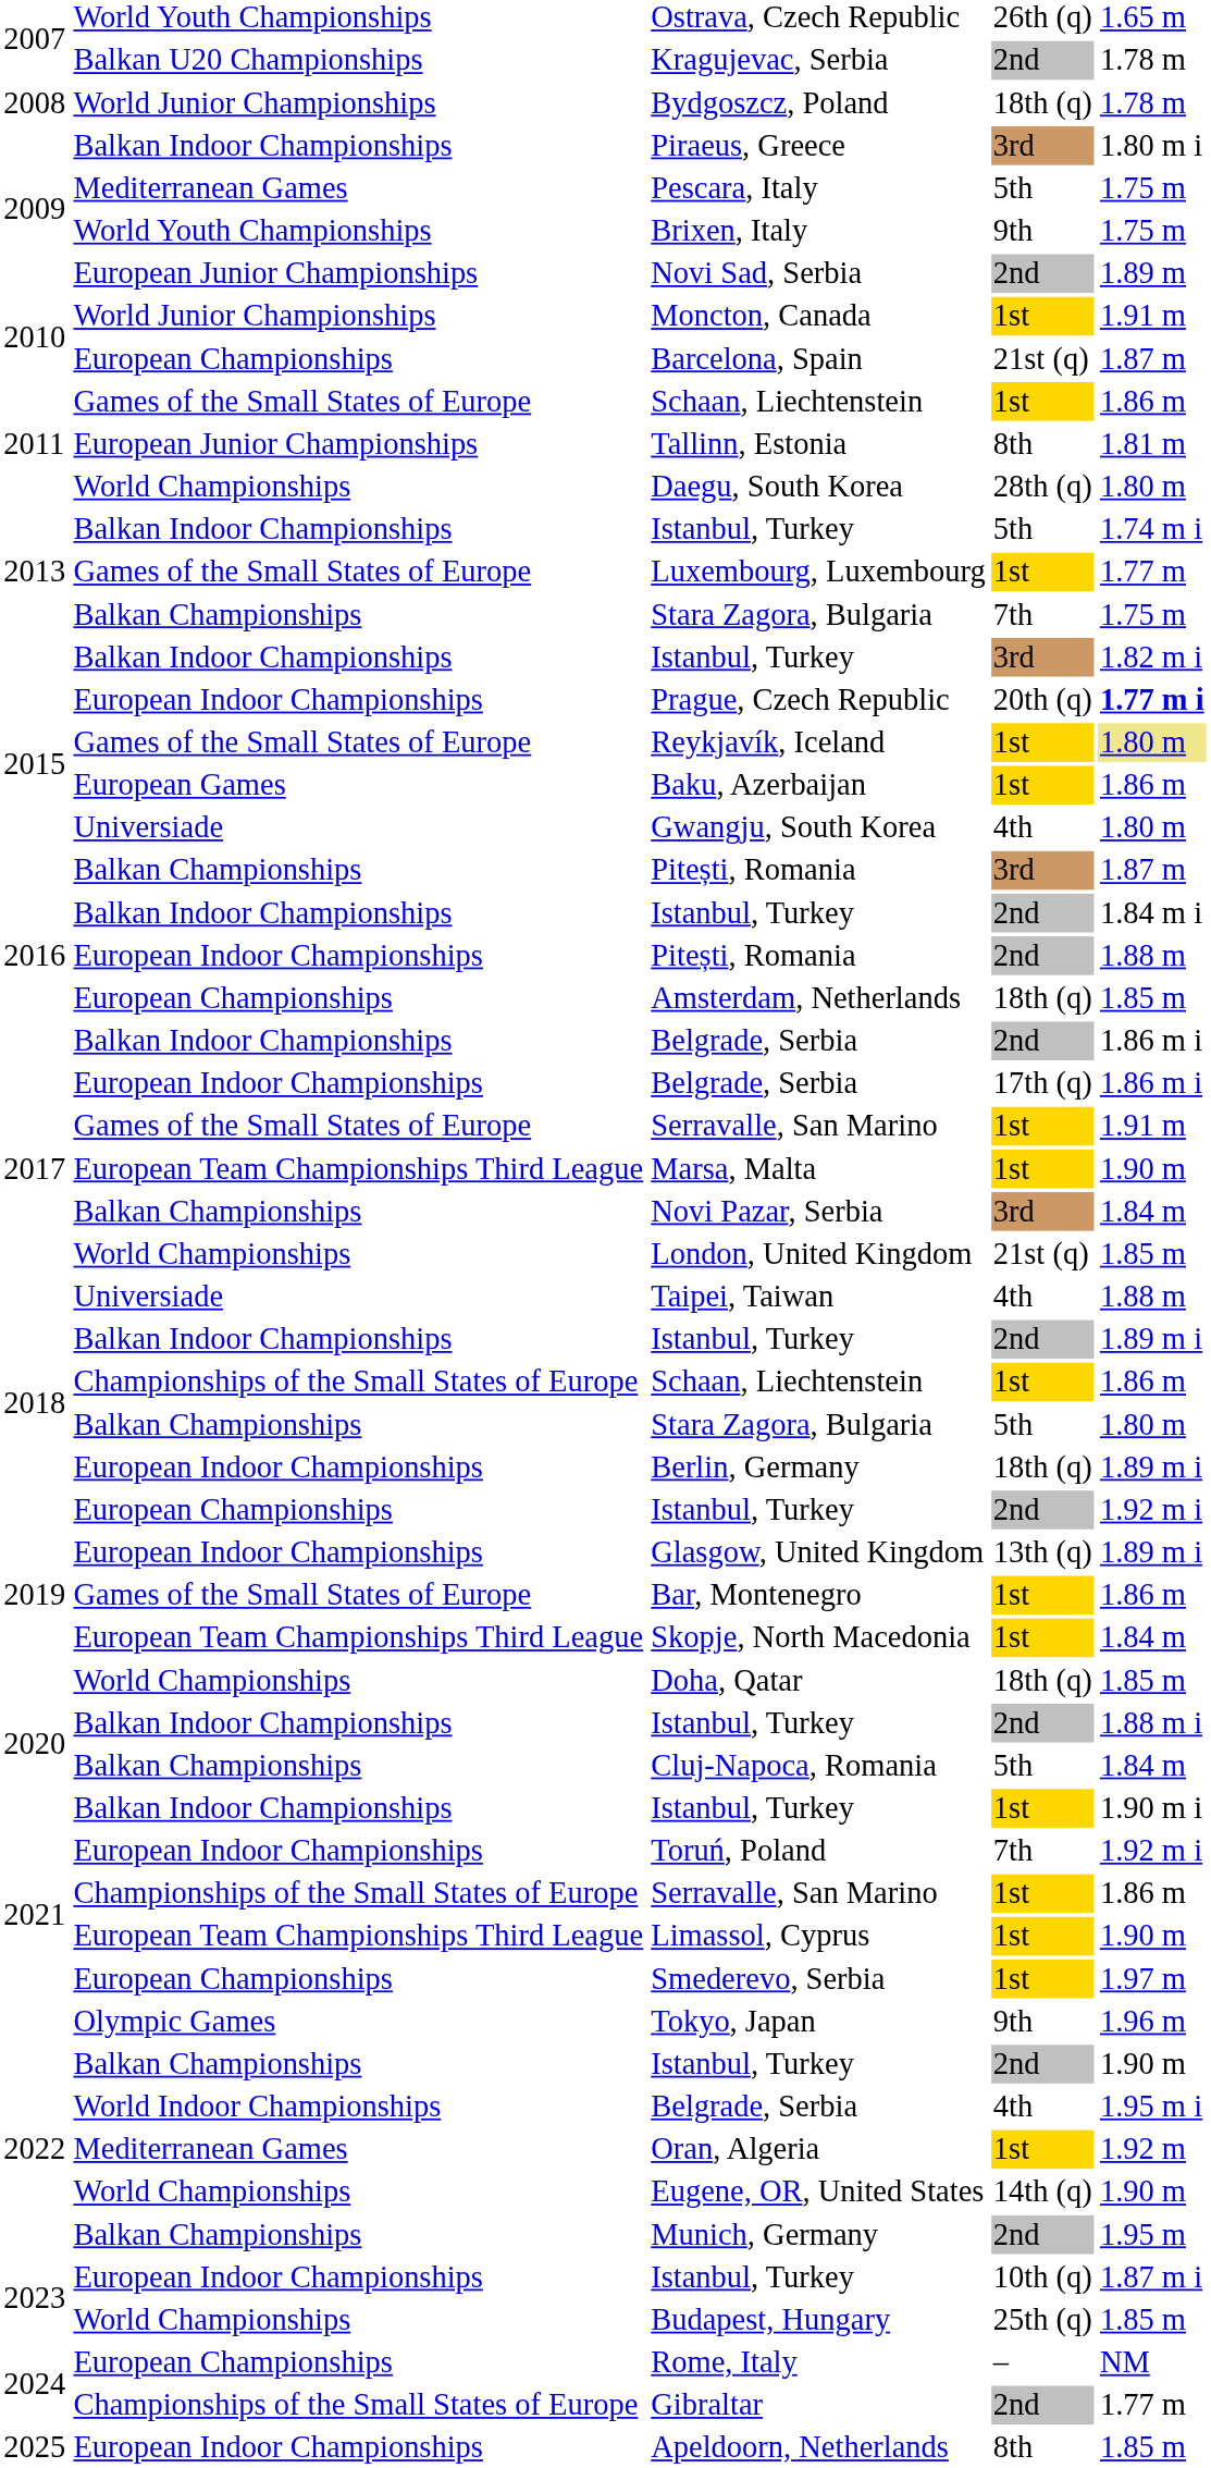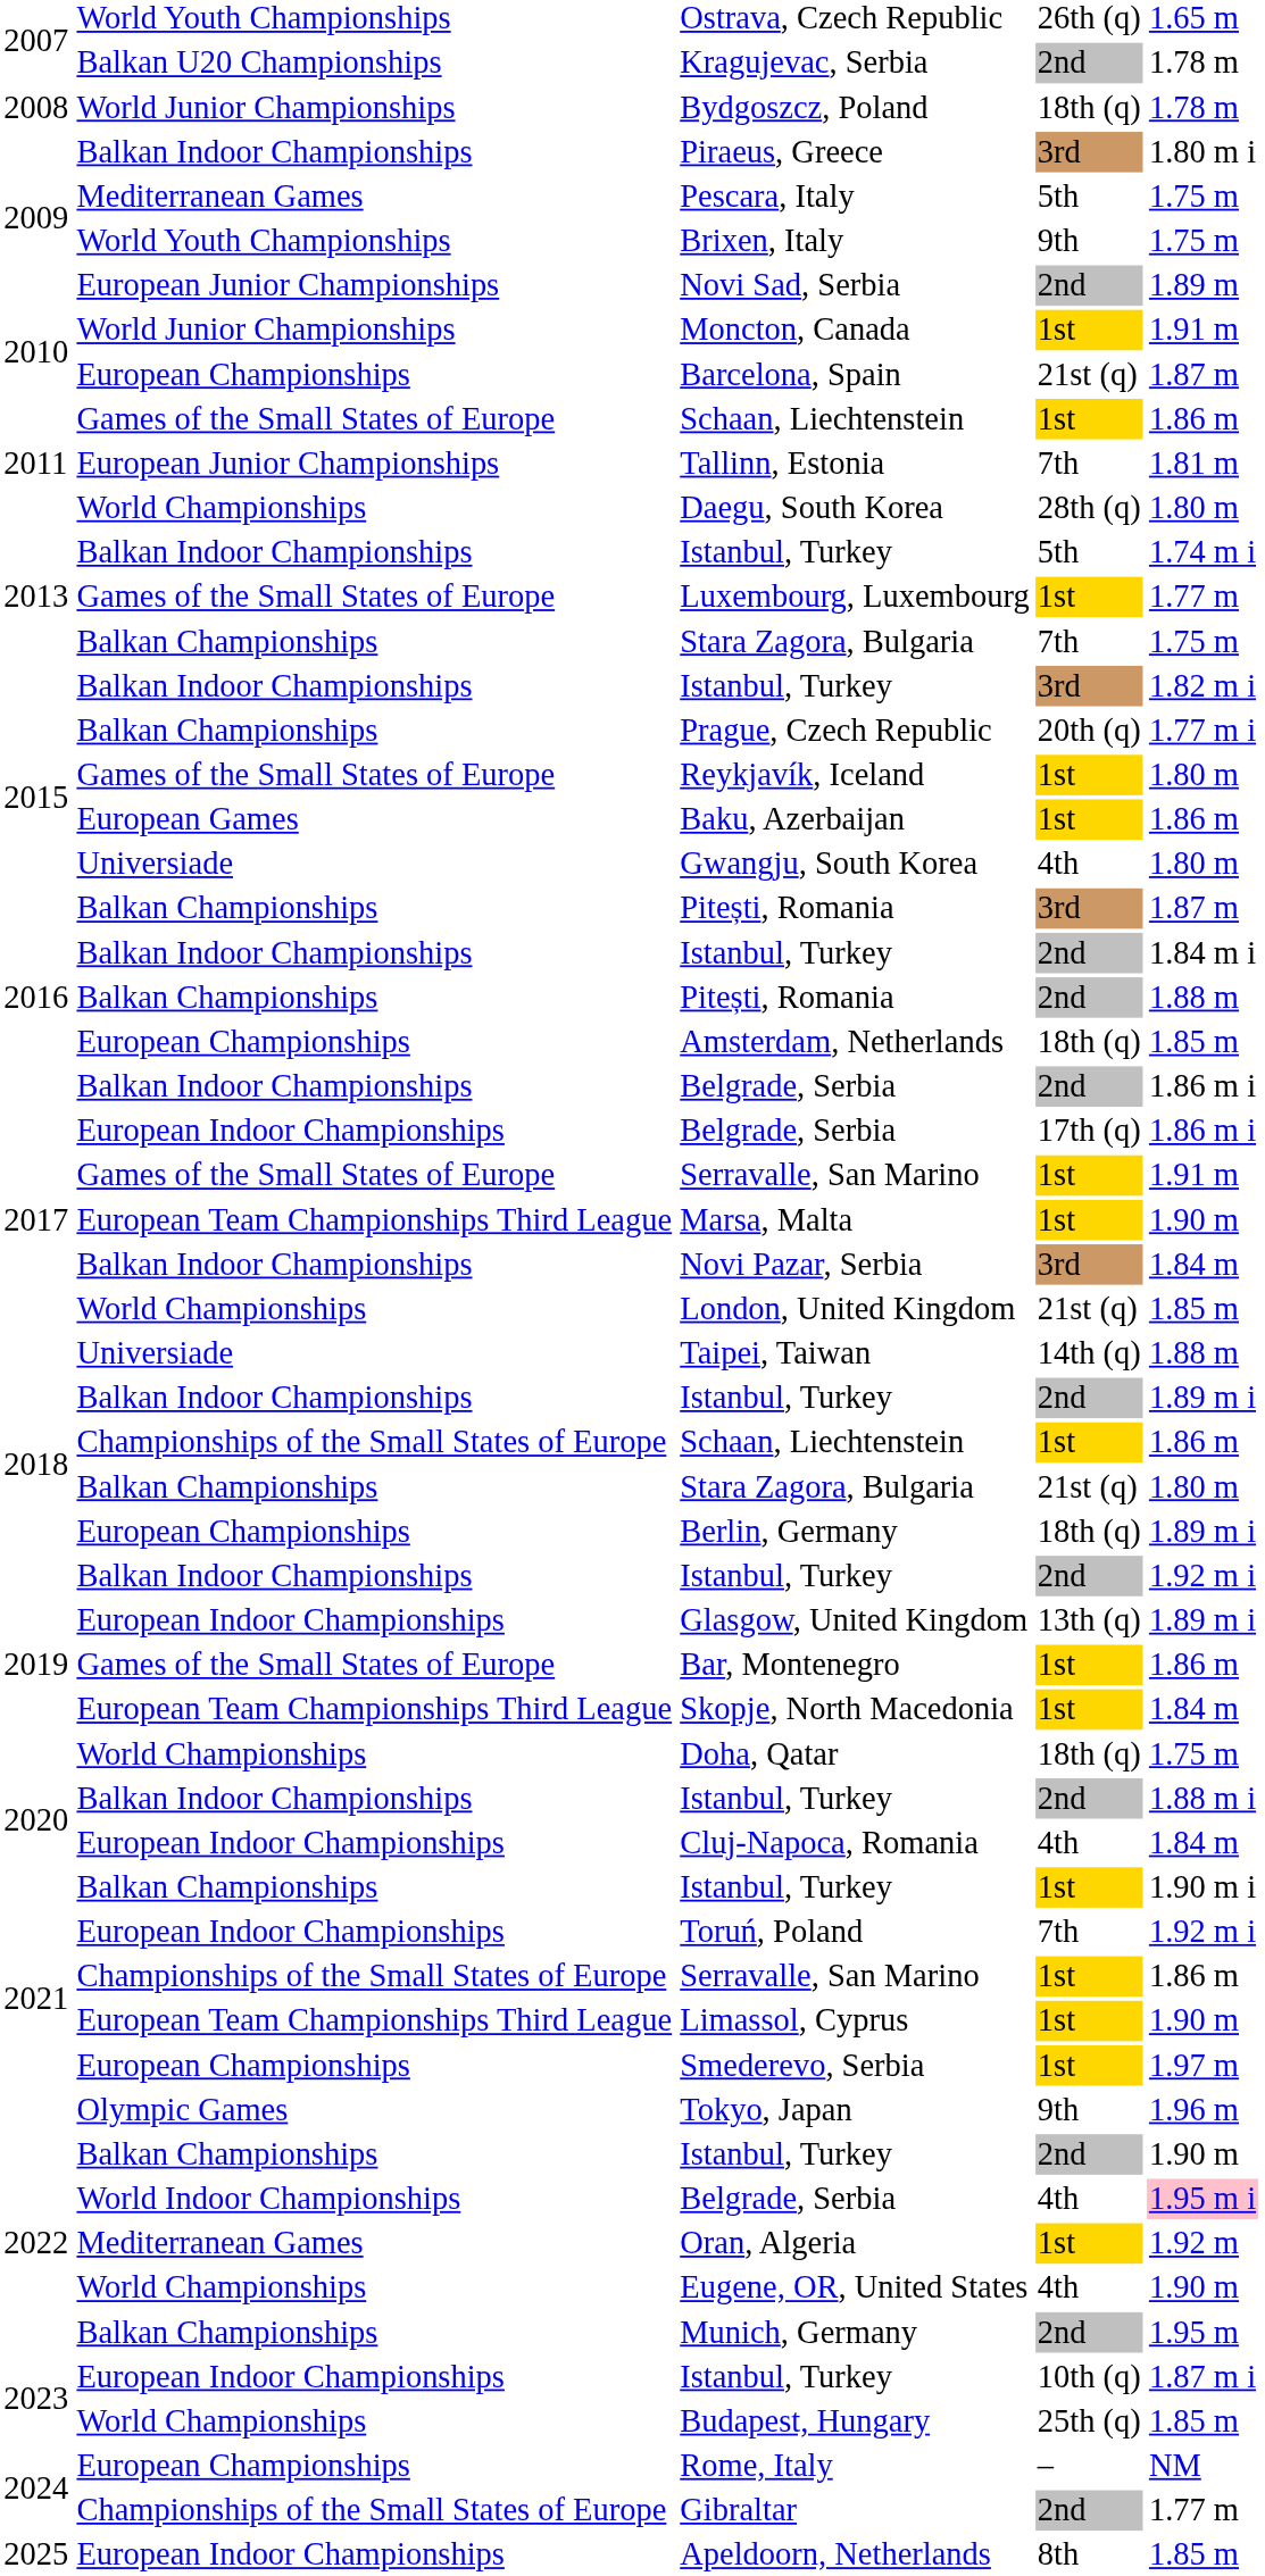 <table>
 <tr>
 <td rowspan=2>2007</td>
 <td><a href='#'>World Youth Championships</a></td>
 <td><a href='#'>Ostrava</a>, Czech Republic</td>
 <td>26th (q)</td>
 <td><a href='#'>1.65 m</a></td>
 </tr>
 <tr>
 <td><a href='#'>Balkan U20 Championships</a></td>
 <td><a href='#'>Kragujevac</a>, Serbia</td>
 <td bgcolor=silver>2nd</td>
 <td>1.78 m</td>
 </tr>
 <tr>
 <td>2008</td>
 <td><a href='#'>World Junior Championships</a></td>
 <td><a href='#'>Bydgoszcz</a>, Poland</td>
 <td>18th (q)</td>
 <td><a href='#'>1.78 m</a></td>
 </tr>
 <tr>
 <td rowspan=4>2009</td>
 <td><a href='#'>Balkan Indoor Championships</a></td>
 <td><a href='#'>Piraeus</a>, Greece</td>
 <td bgcolor=cc9966>3rd</td>
 <td>1.80 m i</td>
 </tr>
 <tr>
 <td><a href='#'>Mediterranean Games</a></td>
 <td><a href='#'>Pescara</a>, Italy</td>
 <td>5th</td>
 <td><a href='#'>1.75 m</a></td>
 </tr>
 <tr>
 <td><a href='#'>World Youth Championships</a></td>
 <td><a href='#'>Brixen</a>, Italy</td>
 <td>9th</td>
 <td><a href='#'>1.75 m</a></td>
 </tr>
 <tr>
 <td><a href='#'>European Junior Championships</a></td>
 <td><a href='#'>Novi Sad</a>, Serbia</td>
 <td bgcolor=silver>2nd</td>
 <td><a href='#'>1.89 m</a></td>
 </tr>
 <tr>
 <td rowspan=2>2010</td>
 <td><a href='#'>World Junior Championships</a></td>
 <td><a href='#'>Moncton</a>, Canada</td>
 <td bgcolor=gold>1st</td>
 <td><a href='#'>1.91 m</a></td>
 </tr>
 <tr>
 <td><a href='#'>European Championships</a></td>
 <td><a href='#'>Barcelona</a>, Spain</td>
 <td>21st (q)</td>
 <td><a href='#'>1.87 m</a></td>
 </tr>
 <tr>
 <td rowspan=3>2011</td>
 <td><a href='#'>Games of the Small States of Europe</a></td>
 <td><a href='#'>Schaan</a>, Liechtenstein</td>
 <td bgcolor=gold>1st</td>
 <td><a href='#'>1.86 m</a></td>
 </tr>
 <tr>
 <td><a href='#'>European Junior Championships</a></td>
 <td><a href='#'>Tallinn</a>, Estonia</td>
-<td>8th</td>
+<td>7th</td>
 <td><a href='#'>1.81 m</a></td>
 </tr>
 <tr>
 <td><a href='#'>World Championships</a></td>
 <td><a href='#'>Daegu</a>, South Korea</td>
 <td>28th (q)</td>
 <td><a href='#'>1.80 m</a></td>
 </tr>
 <tr>
 <td rowspan=3>2013</td>
 <td><a href='#'>Balkan Indoor Championships</a></td>
 <td><a href='#'>Istanbul</a>, Turkey</td>
 <td>5th</td>
 <td><a href='#'>1.74 m i</a></td>
 </tr>
 <tr>
 <td><a href='#'>Games of the Small States of Europe</a></td>
 <td><a href='#'>Luxembourg</a>, Luxembourg</td>
 <td bgcolor=gold>1st</td>
 <td><a href='#'>1.77 m</a></td>
 </tr>
 <tr>
 <td><a href='#'>Balkan Championships</a></td>
 <td><a href='#'>Stara Zagora</a>, Bulgaria</td>
 <td>7th</td>
 <td><a href='#'>1.75 m</a></td>
 </tr>
 <tr>
 <td rowspan=6>2015</td>
 <td><a href='#'>Balkan Indoor Championships</a></td>
 <td><a href='#'>Istanbul</a>, Turkey</td>
 <td bgcolor=cc9966>3rd</td>
 <td><a href='#'>1.82 m i</a></td>
 </tr>
 <tr>
-<td><a href='#'>European Indoor Championships</a></td>
+<td><a href='#'>Balkan Championships</a></td>
 <td><a href='#'>Prague</a>, Czech Republic</td>
 <td>20th (q)</td>
-<td><strong><a href='#'>1.77 m i</a></strong></td>
+<td><a href='#'>1.77 m i</a></td>
 </tr>
 <tr>
 <td><a href='#'>Games of the Small States of Europe</a></td>
 <td><a href='#'>Reykjavík</a>, Iceland</td>
 <td bgcolor=gold>1st</td>
-<td style="background: khaki;"><a href='#'>1.80 m</a></td>
+<td><a href='#'>1.80 m</a></td>
 </tr>
 <tr>
 <td><a href='#'>European Games</a></td>
 <td><a href='#'>Baku</a>, Azerbaijan</td>
 <td bgcolor=gold>1st</td>
 <td><a href='#'>1.86 m</a></td>
 </tr>
 <tr>
 <td><a href='#'>Universiade</a></td>
 <td><a href='#'>Gwangju</a>, South Korea</td>
 <td>4th</td>
 <td><a href='#'>1.80 m</a></td>
 </tr>
 <tr>
 <td><a href='#'>Balkan Championships</a></td>
 <td><a href='#'>Pitești</a>, Romania</td>
 <td bgcolor=cc9966>3rd</td>
 <td><a href='#'>1.87 m</a></td>
 </tr>
 <tr>
 <td rowspan=3>2016</td>
 <td><a href='#'>Balkan Indoor Championships</a></td>
 <td><a href='#'>Istanbul</a>, Turkey</td>
 <td bgcolor=silver>2nd</td>
 <td>1.84 m i</td>
 </tr>
 <tr>
-<td><a href='#'>European Indoor Championships</a></td>
+<td><a href='#'>Balkan Championships</a></td>
 <td><a href='#'>Pitești</a>, Romania</td>
 <td bgcolor=silver>2nd</td>
 <td><a href='#'>1.88 m</a></td>
 </tr>
 <tr>
 <td><a href='#'>European Championships</a></td>
 <td><a href='#'>Amsterdam</a>, Netherlands</td>
 <td>18th (q)</td>
 <td><a href='#'>1.85 m</a></td>
 </tr>
 <tr>
 <td rowspan=7>2017</td>
 <td><a href='#'>Balkan Indoor Championships</a></td>
 <td><a href='#'>Belgrade</a>, Serbia</td>
 <td bgcolor=silver>2nd</td>
 <td>1.86 m i</td>
 </tr>
 <tr>
 <td><a href='#'>European Indoor Championships</a></td>
 <td><a href='#'>Belgrade</a>, Serbia</td>
 <td>17th (q)</td>
 <td><a href='#'>1.86 m i</a></td>
 </tr>
 <tr>
 <td><a href='#'>Games of the Small States of Europe</a></td>
 <td><a href='#'>Serravalle</a>, San Marino</td>
 <td bgcolor=gold>1st</td>
 <td><a href='#'>1.91 m</a></td>
 </tr>
 <tr>
 <td><a href='#'>European Team Championships Third League</a></td>
 <td><a href='#'>Marsa</a>, Malta</td>
 <td bgcolor=gold>1st</td>
 <td><a href='#'>1.90 m</a></td>
 </tr>
 <tr>
-<td><a href='#'>Balkan Championships</a></td>
+<td><a href='#'>Balkan Indoor Championships</a></td>
 <td><a href='#'>Novi Pazar</a>, Serbia</td>
 <td bgcolor=cc9966>3rd</td>
 <td><a href='#'>1.84 m</a></td>
 </tr>
 <tr>
 <td><a href='#'>World Championships</a></td>
 <td><a href='#'>London</a>, United Kingdom</td>
 <td>21st (q)</td>
 <td><a href='#'>1.85 m</a></td>
 </tr>
 <tr>
 <td><a href='#'>Universiade</a></td>
 <td><a href='#'>Taipei</a>, Taiwan</td>
-<td>4th</td>
+<td>14th (q)</td>
 <td><a href='#'>1.88 m</a></td>
 </tr>
 <tr>
 <td rowspan=4>2018</td>
 <td><a href='#'>Balkan Indoor Championships</a></td>
 <td><a href='#'>Istanbul</a>, Turkey</td>
 <td bgcolor=silver>2nd</td>
 <td><a href='#'>1.89 m i</a></td>
 </tr>
 <tr>
 <td><a href='#'>Championships of the Small States of Europe</a></td>
 <td><a href='#'>Schaan</a>, Liechtenstein</td>
 <td bgcolor=gold>1st</td>
 <td><a href='#'>1.86 m</a></td>
 </tr>
 <tr>
 <td><a href='#'>Balkan Championships</a></td>
 <td><a href='#'>Stara Zagora</a>, Bulgaria</td>
-<td>5th</td>
+<td>21st (q)</td>
 <td><a href='#'>1.80 m</a></td>
 </tr>
 <tr>
-<td><a href='#'>European Indoor Championships</a></td>
+<td><a href='#'>European Championships</a></td>
 <td><a href='#'>Berlin</a>, Germany</td>
 <td>18th (q)</td>
 <td><a href='#'>1.89 m i</a></td>
 </tr>
 <tr>
 <td rowspan=5>2019</td>
-<td><a href='#'>European Championships</a></td>
+<td><a href='#'>Balkan Indoor Championships</a></td>
 <td><a href='#'>Istanbul</a>, Turkey</td>
 <td bgcolor=silver>2nd</td>
 <td><a href='#'>1.92 m i</a></td>
 </tr>
 <tr>
 <td><a href='#'>European Indoor Championships</a></td>
 <td><a href='#'>Glasgow</a>, United Kingdom</td>
 <td>13th (q)</td>
 <td><a href='#'>1.89 m i</a></td>
 </tr>
 <tr>
 <td><a href='#'>Games of the Small States of Europe</a></td>
 <td><a href='#'>Bar</a>, Montenegro</td>
 <td bgcolor=gold>1st</td>
 <td><a href='#'>1.86 m</a></td>
 </tr>
 <tr>
 <td><a href='#'>European Team Championships Third League</a></td>
 <td><a href='#'>Skopje</a>, North Macedonia</td>
 <td bgcolor=gold>1st</td>
 <td><a href='#'>1.84 m</a></td>
 </tr>
 <tr>
 <td><a href='#'>World Championships</a></td>
 <td><a href='#'>Doha</a>, Qatar</td>
 <td>18th (q)</td>
-<td><a href='#'>1.85 m</a></td>
+<td><a href='#'>1.75 m</a></td>
 </tr>
 <tr>
 <td rowspan=2>2020</td>
 <td><a href='#'>Balkan Indoor Championships</a></td>
 <td><a href='#'>Istanbul</a>, Turkey</td>
 <td bgcolor=silver>2nd</td>
 <td><a href='#'>1.88 m i</a></td>
 </tr>
 <tr>
-<td><a href='#'>Balkan Championships</a></td>
+<td><a href='#'>European Indoor Championships</a></td>
 <td><a href='#'>Cluj-Napoca</a>, Romania</td>
-<td>5th</td>
+<td>4th</td>
 <td><a href='#'>1.84 m</a></td>
 </tr>
 <tr>
 <td rowspan=6>2021</td>
-<td><a href='#'>Balkan Indoor Championships</a></td>
+<td><a href='#'>Balkan Championships</a></td>
 <td><a href='#'>Istanbul</a>, Turkey</td>
 <td bgcolor=gold>1st</td>
 <td>1.90 m i</td>
 </tr>
 <tr>
 <td><a href='#'>European Indoor Championships</a></td>
 <td><a href='#'>Toruń</a>, Poland</td>
 <td>7th</td>
 <td><a href='#'>1.92 m i</a></td>
 </tr>
 <tr>
 <td><a href='#'>Championships of the Small States of Europe</a></td>
 <td><a href='#'>Serravalle</a>, San Marino</td>
 <td bgcolor=gold>1st</td>
 <td>1.86 m</td>
 </tr>
 <tr>
 <td><a href='#'>European Team Championships Third League</a></td>
 <td><a href='#'>Limassol</a>, Cyprus</td>
 <td bgcolor=gold>1st</td>
 <td><a href='#'>1.90 m</a></td>
 </tr>
 <tr>
 <td><a href='#'>European Championships</a></td>
 <td><a href='#'>Smederevo</a>, Serbia</td>
 <td bgcolor=gold>1st</td>
 <td><a href='#'>1.97 m</a> </td>
 </tr>
 <tr>
 <td><a href='#'>Olympic Games</a></td>
 <td><a href='#'>Tokyo</a>, Japan</td>
 <td>9th</td>
 <td><a href='#'>1.96 m</a></td>
 </tr>
 <tr>
 <td rowspan=5>2022</td>
 <td><a href='#'>Balkan Championships</a></td>
 <td><a href='#'>Istanbul</a>, Turkey</td>
 <td bgcolor=silver>2nd</td>
 <td>1.90 m</td>
 </tr>
 <tr>
 <td><a href='#'>World Indoor Championships</a></td>
 <td><a href='#'>Belgrade</a>, Serbia</td>
 <td>4th</td>
-<td><a href='#'>1.95 m i</a></td>
+<td style="background: pink;"><a href='#'>1.95 m i</a></td>
 </tr>
 <tr>
 <td><a href='#'>Mediterranean Games</a></td>
 <td><a href='#'>Oran</a>, Algeria</td>
 <td bgcolor=gold>1st</td>
 <td><a href='#'>1.92 m</a></td>
 </tr>
 <tr>
 <td><a href='#'>World Championships</a></td>
 <td><a href='#'>Eugene, OR</a>, United States</td>
-<td>14th (q)</td>
+<td>4th</td>
 <td><a href='#'>1.90 m</a></td>
 </tr>
 <tr>
 <td><a href='#'>Balkan Championships</a></td>
 <td><a href='#'>Munich</a>, Germany</td>
 <td bgcolor=silver>2nd</td>
 <td><a href='#'>1.95 m</a></td>
 </tr>
 <tr>
 <td rowspan=2>2023</td>
 <td><a href='#'>European Indoor Championships</a></td>
 <td><a href='#'>Istanbul</a>, Turkey</td>
 <td>10th (q)</td>
 <td><a href='#'>1.87 m i</a></td>
 </tr>
 <tr>
 <td><a href='#'>World Championships</a></td>
 <td><a href='#'>Budapest, Hungary</a></td>
 <td>25th (q)</td>
 <td><a href='#'>1.85 m</a></td>
 </tr>
 <tr>
 <td rowspan=2>2024</td>
 <td><a href='#'>European Championships</a></td>
 <td><a href='#'>Rome, Italy</a></td>
 <td>–</td>
 <td><a href='#'>NM</a></td>
 </tr>
 <tr>
 <td><a href='#'>Championships of the Small States of Europe</a></td>
 <td><a href='#'>Gibraltar</a></td>
 <td bgcolor=silver>2nd</td>
 <td>1.77 m</td>
 </tr>
 <tr>
 <td>2025</td>
 <td><a href='#'>European Indoor Championships</a></td>
 <td><a href='#'>Apeldoorn, Netherlands</a></td>
 <td>8th</td>
 <td><a href='#'>1.85 m</a></td>
 </tr>
 </table>
